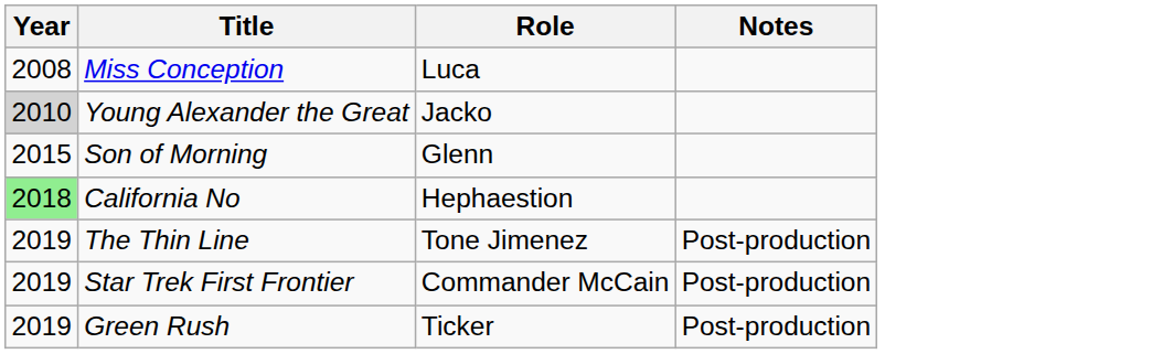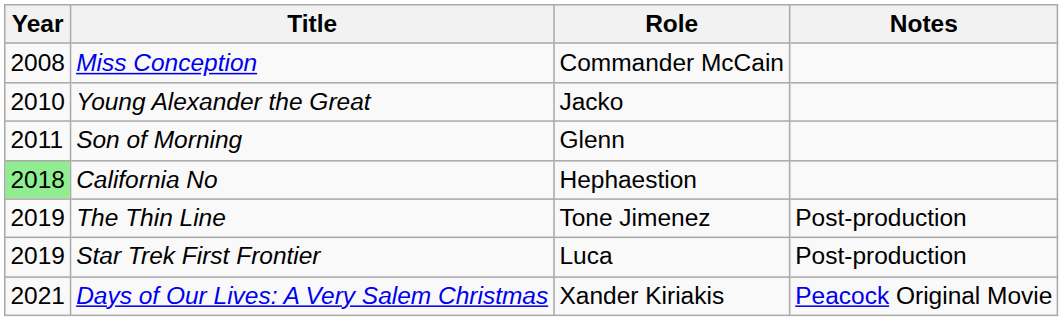 <table class="wikitable sortable">
 <tr>
 <th>Year</th>
 <th>Title</th>
 <th>Role</th>
 <th class="unsortable">Notes</th>
 </tr>
 <tr>
 <td>2008</td>
 <td><em><a href='#'>Miss Conception</a></em></td>
-<td>Luca</td>
+<td>Commander McCain</td>
 <td></td>
 </tr>
 <tr>
-<td style="background: lightgrey;">2010</td>
+<td>2010</td>
 <td><em>Young Alexander the Great</em></td>
 <td>Jacko</td>
 <td></td>
 </tr>
 <tr>
-<td>2015</td>
+<td>2011</td>
 <td><em>Son of Morning</em></td>
 <td>Glenn</td>
 <td></td>
 </tr>
 <tr>
 <td style="background: lightgreen;">2018</td>
 <td><em>California No</em></td>
 <td>Hephaestion</td>
 <td></td>
 </tr>
 <tr>
 <td>2019</td>
 <td><em>The Thin Line</em></td>
 <td>Tone Jimenez</td>
 <td>Post-production</td>
 </tr>
 <tr>
 <td>2019</td>
 <td><em>Star Trek First Frontier</em></td>
-<td>Commander McCain</td>
+<td>Luca</td>
 <td>Post-production</td>
 </tr>
 <tr>
-<td>2019</td>
-<td><em>Green Rush</em></td>
-<td>Ticker</td>
-<td>Post-production</td>
+<td>2021</td>
+<td><em><a href='#'>Days of Our Lives: A Very Salem Christmas</a></em></td>
+<td>Xander Kiriakis</td>
+<td><a href='#'>Peacock</a> Original Movie</td>
 </tr>
 </table>
